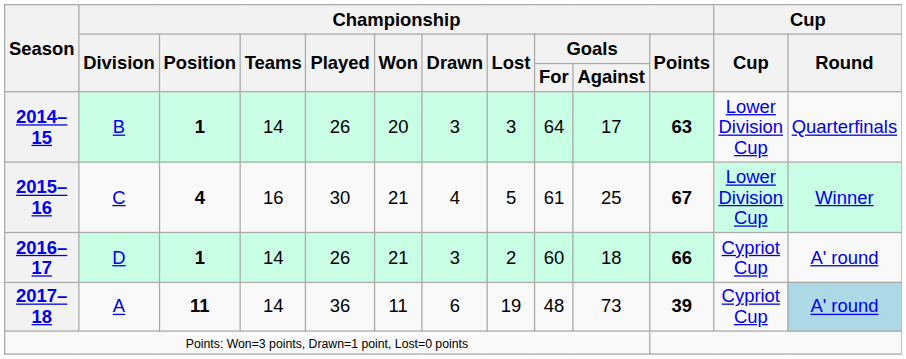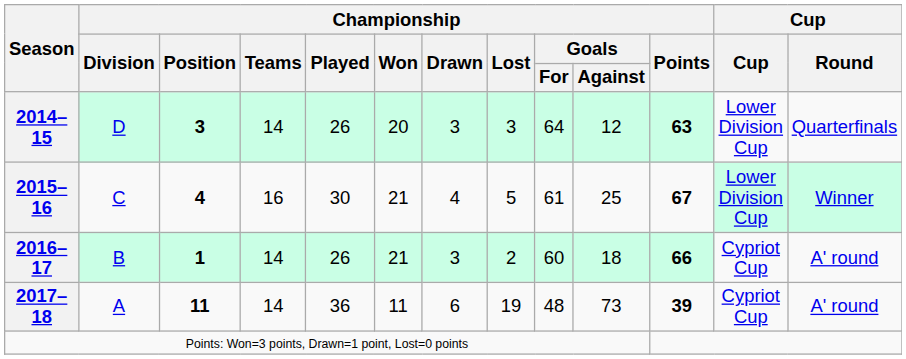 <table class="wikitable" style="text-align: center; font-size:90%; margin: 1em auto;">
 <tr>
 <th rowspan=3>Season</th>
 <th colspan=10>Championship</th>
 <th colspan=10>Cup</th>
 </tr>
 <tr>
 <th rowspan=2>Division</th>
 <th rowspan=2>Position</th>
 <th rowspan=2>Teams</th>
 <th rowspan=2>Played</th>
 <th rowspan=2>Won</th>
 <th rowspan=2>Drawn</th>
 <th rowspan=2>Lost</th>
 <th colspan=2>Goals</th>
 <th rowspan=2>Points</th>
 <th rowspan=2>Cup</th>
 <th rowspan=2>Round</th>
 </tr>
 <tr>
 <th>For</th>
 <th>Against</th>
 </tr>
 <tr>
 <th><a href='#'>2014–15</a></th>
-<td style="background:#C9FFE5"><a href='#'>B</a></td>
-<td style="background:#C9FFE5"><strong>1</strong></td>
+<td style="background:#C9FFE5"><a href='#'>D</a></td>
+<td style="background:#C9FFE5"><strong>3</strong></td>
 <td style="background:#C9FFE5">14</td>
 <td style="background:#C9FFE5">26</td>
 <td style="background:#C9FFE5">20</td>
 <td style="background:#C9FFE5">3</td>
 <td style="background:#C9FFE5">3</td>
 <td style="background:#C9FFE5">64</td>
-<td style="background:#C9FFE5">17</td>
+<td style="background:#C9FFE5">12</td>
 <td style="background:#C9FFE5"><strong>63</strong></td>
 <td><a href='#'>Lower Division Cup</a></td>
 <td><a href='#'>Quarterfinals</a></td>
 </tr>
 <tr>
 <th><a href='#'>2015–16</a></th>
 <td><a href='#'>C</a></td>
 <td><strong>4</strong></td>
 <td>16</td>
 <td>30</td>
 <td>21</td>
 <td>4</td>
 <td>5</td>
 <td>61</td>
 <td>25</td>
 <td><strong>67</strong></td>
 <td style="text-align: center; background:#C9FFE5"><a href='#'>Lower Division Cup</a></td>
 <td style="text-align: center; background:#C9FFE5"><a href='#'>Winner</a></td>
 </tr>
 <tr>
 <th><a href='#'>2016–17</a></th>
-<td style="background:#C9FFE5"><a href='#'>D</a></td>
+<td style="background:#C9FFE5"><a href='#'>B</a></td>
 <td style="background:#C9FFE5"><strong>1</strong></td>
 <td style="background:#C9FFE5">14</td>
 <td style="background:#C9FFE5">26</td>
 <td style="background:#C9FFE5">21</td>
 <td style="background:#C9FFE5">3</td>
 <td style="background:#C9FFE5">2</td>
 <td style="background:#C9FFE5">60</td>
 <td style="background:#C9FFE5">18</td>
 <td style="background:#C9FFE5"><strong>66</strong></td>
 <td><a href='#'>Cypriot Cup</a></td>
 <td><a href='#'>A' round</a></td>
 </tr>
 <tr>
 <th><a href='#'>2017–18</a></th>
 <td><a href='#'>Α</a></td>
 <td><strong>11</strong></td>
 <td>14</td>
 <td>36</td>
 <td>11</td>
 <td>6</td>
 <td>19</td>
 <td>48</td>
 <td>73</td>
 <td><strong>39</strong></td>
 <td><a href='#'>Cypriot Cup</a></td>
-<td style="background: lightblue;"><a href='#'>A' round</a></td>
+<td><a href='#'>A' round</a></td>
 </tr>
 <tr>
 <td colspan=10 style="font-size:80%"><small>Points: Won=3 points, Drawn=1 point, Lost=0 points </small></td>
 </tr>
 </table>
